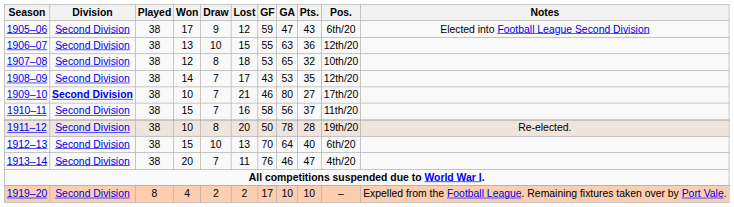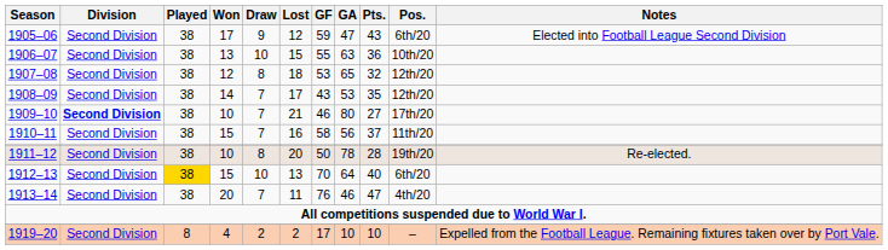 <table class="wikitable" style="text-align:center;">
 <tr>
 <th>Season</th>
 <th>Division</th>
 <th>Played</th>
 <th>Won</th>
 <th>Draw</th>
 <th>Lost</th>
 <th>GF</th>
 <th>GA</th>
 <th>Pts.</th>
 <th>Pos.</th>
 <th>Notes</th>
 </tr>
 <tr>
 <td><a href='#'>1905–06</a></td>
 <td><a href='#'>Second Division</a></td>
 <td>38</td>
 <td>17</td>
 <td>9</td>
 <td>12</td>
 <td>59</td>
 <td>47</td>
 <td>43</td>
 <td>6th/20</td>
 <td>Elected into <a href='#'>Football League Second Division</a></td>
 </tr>
 <tr>
 <td><a href='#'>1906–07</a></td>
 <td><a href='#'>Second Division</a></td>
 <td>38</td>
 <td>13</td>
 <td>10</td>
 <td>15</td>
 <td>55</td>
 <td>63</td>
 <td>36</td>
-<td>12th/20</td>
+<td>10th/20</td>
 <td></td>
 </tr>
 <tr>
 <td><a href='#'>1907–08</a></td>
 <td><a href='#'>Second Division</a></td>
 <td>38</td>
 <td>12</td>
 <td>8</td>
 <td>18</td>
 <td>53</td>
 <td>65</td>
 <td>32</td>
-<td>10th/20</td>
+<td>12th/20</td>
 <td></td>
 </tr>
 <tr>
 <td><a href='#'>1908–09</a></td>
 <td><a href='#'>Second Division</a></td>
 <td>38</td>
 <td>14</td>
 <td>7</td>
 <td>17</td>
 <td>43</td>
 <td>53</td>
 <td>35</td>
 <td>12th/20</td>
 <td></td>
 </tr>
 <tr>
 <td><a href='#'>1909–10</a></td>
 <td><strong><a href='#'>Second Division</a></strong></td>
 <td>38</td>
 <td>10</td>
 <td>7</td>
 <td>21</td>
 <td>46</td>
 <td>80</td>
 <td>27</td>
 <td>17th/20</td>
 <td></td>
 </tr>
 <tr>
 <td><a href='#'>1910–11</a></td>
 <td><a href='#'>Second Division</a></td>
 <td>38</td>
 <td>15</td>
 <td>7</td>
 <td>16</td>
 <td>58</td>
 <td>56</td>
 <td>37</td>
 <td>11th/20</td>
 <td></td>
 </tr>
 <tr>
 </tr>
 <tr bgcolor="#eee5de">
 <td><a href='#'>1911–12</a></td>
 <td><a href='#'>Second Division</a></td>
 <td>38</td>
 <td>10</td>
 <td>8</td>
 <td>20</td>
 <td>50</td>
 <td>78</td>
 <td>28</td>
 <td>19th/20</td>
 <td>Re-elected.</td>
 </tr>
 <tr>
 <td><a href='#'>1912–13</a></td>
 <td><a href='#'>Second Division</a></td>
-<td>38</td>
+<td style="background: gold;">38</td>
 <td>15</td>
 <td>10</td>
 <td>13</td>
 <td>70</td>
 <td>64</td>
 <td>40</td>
 <td>6th/20</td>
 <td></td>
 </tr>
 <tr>
 <td><a href='#'>1913–14</a></td>
 <td><a href='#'>Second Division</a></td>
 <td>38</td>
 <td>20</td>
 <td>7</td>
 <td>11</td>
 <td>76</td>
 <td>46</td>
 <td>47</td>
 <td>4th/20</td>
 <td></td>
 </tr>
 <tr>
 <td colspan=11><strong>All competitions suspended due to <a href='#'>World War I</a>.</strong></td>
 </tr>
 <tr>
 </tr>
 <tr bgcolor="#FBCEB1">
 <td><a href='#'>1919–20</a></td>
 <td><a href='#'>Second Division</a></td>
 <td>8</td>
 <td>4</td>
 <td>2</td>
 <td>2</td>
 <td>17</td>
 <td>10</td>
 <td>10</td>
 <td>–</td>
 <td>Expelled from the <a href='#'>Football League</a>. Remaining fixtures taken over by <a href='#'>Port Vale</a>.</td>
 </tr>
 </table>
